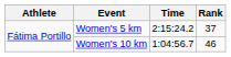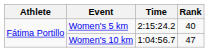 <table class="wikitable" style="text-align:center; font-size:90%">
 <tr>
 <th>Athlete</th>
 <th>Event</th>
 <th>Time</th>
 <th>Rank</th>
 </tr>
 <tr>
 <td rowspan=2 align=left><a href='#'>Fátima Portillo</a></td>
 <td align=left><a href='#'>Women's 5 km</a></td>
 <td>2:15:24.2</td>
-<td>37</td>
+<td>40</td>
 </tr>
 <tr>
 <td align=left><a href='#'>Women's 10 km</a></td>
 <td>1:04:56.7</td>
-<td>46</td>
+<td>47</td>
 </tr>
 </table>
